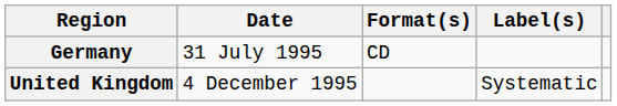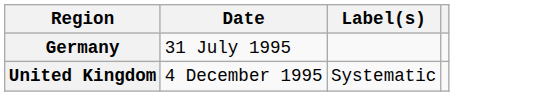 <table class="wikitable plainrowheaders">
 <tr>
 <th scope="col">Region</th>
 <th scope="col">Date</th>
-<th scope="col">Format(s)</th>
 <th scope="col">Label(s)</th>
 <th scope="col"></th>
 </tr>
 <tr>
 <th scope="row">Germany</th>
 <td>31 July 1995</td>
-<td>CD</td>
 <td></td>
 <td></td>
 </tr>
 <tr>
 <th scope="row">United Kingdom</th>
 <td>4 December 1995</td>
-<td></td>
 <td>Systematic</td>
 <td></td>
 </tr>
 </table>
